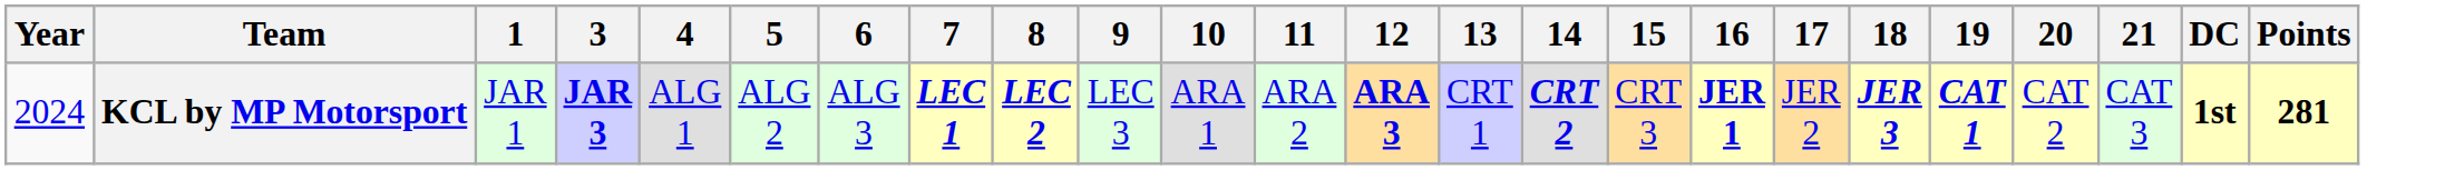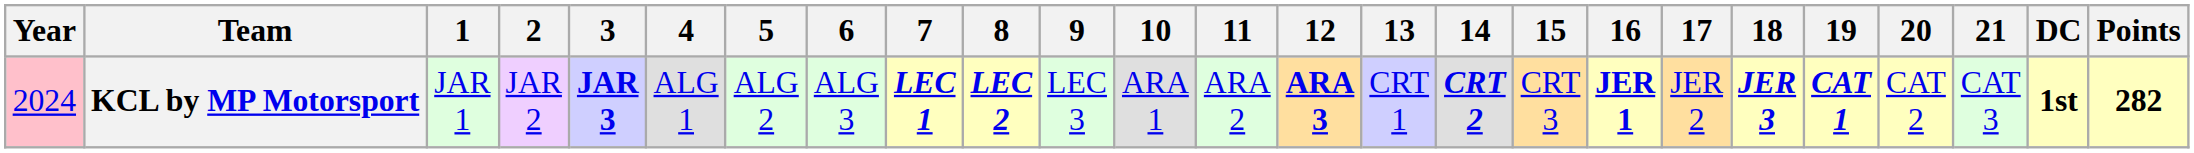 <table class="wikitable" style="text-align:center; font-size:85%">
 <tr>
 <th>Year</th>
 <th>Team</th>
 <th>1</th>
+<th>2</th>
 <th>3</th>
 <th>4</th>
 <th>5</th>
 <th>6</th>
 <th>7</th>
 <th>8</th>
 <th>9</th>
 <th>10</th>
 <th>11</th>
 <th>12</th>
 <th>13</th>
 <th>14</th>
 <th>15</th>
 <th>16</th>
 <th>17</th>
 <th>18</th>
 <th>19</th>
 <th>20</th>
 <th>21</th>
 <th>DC</th>
 <th>Points</th>
 </tr>
 <tr>
-<td><a href='#'>2024</a></td>
+<td style="background: pink;"><a href='#'>2024</a></td>
 <th nowrap>KCL by <a href='#'>MP Motorsport</a></th>
 <td style="background:#DFFFDF"><a href='#'>JAR<br>1</a><br></td>
+<td style="background:#EFCFFF"><a href='#'>JAR<br>2</a><br></td>
 <td style="background:#CFCFFF"><strong><a href='#'>JAR<br>3</a></strong><br></td>
 <td style="background:#DFDFDF"><a href='#'>ALG<br>1</a><br></td>
 <td style="background:#DFFFDF"><a href='#'>ALG<br>2</a><br></td>
 <td style="background:#DFFFDF"><a href='#'>ALG<br>3</a><br></td>
 <td style="background:#FFFFBF"><strong><em><a href='#'>LEC<br>1</a></em></strong><br></td>
 <td style="background:#FFFFBF"><strong><em><a href='#'>LEC<br>2</a></em></strong><br></td>
 <td style="background:#DFFFDF"><a href='#'>LEC<br>3</a><br></td>
 <td style="background:#DFDFDF"><a href='#'>ARA<br>1</a><br></td>
 <td style="background:#DFFFDF"><a href='#'>ARA<br>2</a><br></td>
 <td style="background:#FFDF9F"><strong><a href='#'>ARA<br>3</a><br></strong></td>
 <td style="background:#CFCFFF"><a href='#'>CRT<br>1</a><br></td>
 <td style="background:#DFDFDF"><strong><em><a href='#'>CRT<br>2</a></em></strong><br></td>
 <td style="background:#FFDF9F"><a href='#'>CRT<br>3</a><br></td>
 <td style="background:#FFFFBF"><strong><a href='#'>JER<br>1</a></strong><br></td>
 <td style="background:#FFDF9F"><a href='#'>JER<br>2</a><br></td>
 <td style="background:#FFFFBF"><strong><em><a href='#'>JER<br>3</a></em></strong><br></td>
 <td style="background:#FFFFBF"><strong><em><a href='#'>CAT<br>1</a></em></strong><br></td>
 <td style="background:#FFFFBF"><a href='#'>CAT<br>2</a><br></td>
 <td style="background:#DFFFDF"><a href='#'>CAT<br>3</a><br></td>
 <th style="background:#FFFFBF">1st</th>
-<th style="background:#FFFFBF">281</th>
+<th style="background:#FFFFBF">282</th>
 </tr>
 </table>
